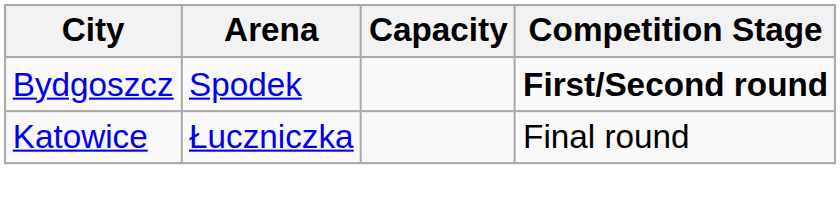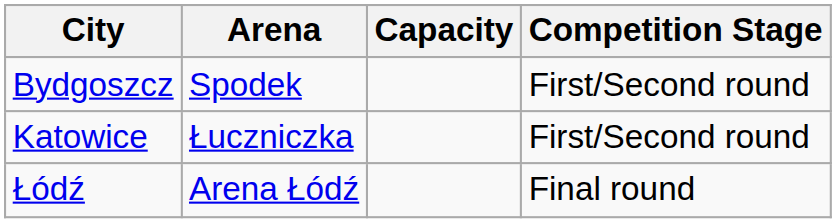 <table class="wikitable">
 <tr>
 <th>City</th>
 <th>Arena</th>
 <th align="right">Capacity</th>
 <th>Competition Stage</th>
 </tr>
 <tr>
 <td><a href='#'>Bydgoszcz</a></td>
 <td><a href='#'>Spodek</a></td>
 <td></td>
-<td><strong>First/Second round</strong></td>
+<td>First/Second round</td>
 </tr>
 <tr>
 <td><a href='#'>Katowice</a></td>
 <td><a href='#'>Łuczniczka</a></td>
 <td></td>
+<td>First/Second round</td>
+</tr>
+<tr>
+<td><a href='#'>Łódź</a></td>
+<td><a href='#'>Arena Łódź</a></td>
+<td></td>
 <td>Final round</td>
 </tr>
 </table>
